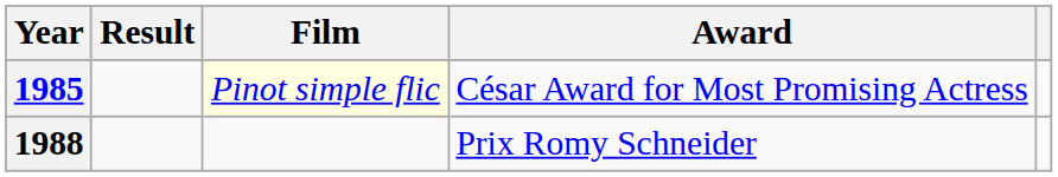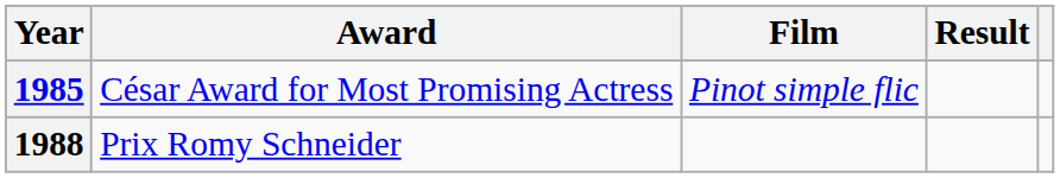 <table class="wikitable sortable plainrowheaders">
 <tr>
 <th>Year</th>
+<th>Award</th>
+<th>Film</th>
 <th>Result</th>
-<th>Film</th>
-<th>Award</th>
 <th></th>
 </tr>
 <tr>
 <th scope="row"><a href='#'>1985</a></th>
+<td><a href='#'>César Award for Most Promising Actress</a></td>
+<td><em><a href='#'>Pinot simple flic</a></em></td>
 <td></td>
-<td style="background: lightyellow;"><em><a href='#'>Pinot simple flic</a></em></td>
-<td><a href='#'>César Award for Most Promising Actress</a></td>
 <td style="text-align:center;"></td>
 </tr>
 <tr>
 <th scope="row">1988</th>
+<td><a href='#'>Prix Romy Schneider</a></td>
 <td></td>
 <td></td>
-<td><a href='#'>Prix Romy Schneider</a></td>
 <td style="text-align:center;"></td>
 </tr>
 </table>
